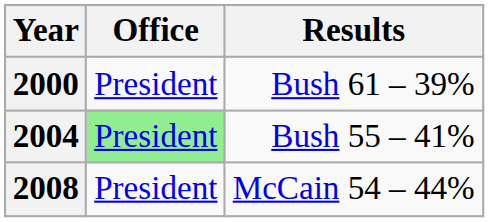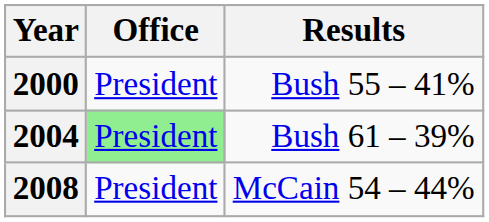 <table class=wikitable>
 <tr>
 <th>Year</th>
 <th>Office</th>
 <th>Results</th>
 </tr>
 <tr>
 <th>2000</th>
 <td><a href='#'>President</a></td>
-<td align="right" ><a href='#'>Bush</a> 61 – 39%</td>
+<td align="right" ><a href='#'>Bush</a> 55 – 41%</td>
 </tr>
 <tr>
 <th>2004</th>
 <td style="background: lightgreen;"><a href='#'>President</a></td>
-<td align="right" ><a href='#'>Bush</a> 55 – 41%</td>
+<td align="right" ><a href='#'>Bush</a> 61 – 39%</td>
 </tr>
 <tr>
 <th>2008</th>
 <td><a href='#'>President</a></td>
 <td align="right" ><a href='#'>McCain</a> 54 – 44%</td>
 </tr>
 </table>
